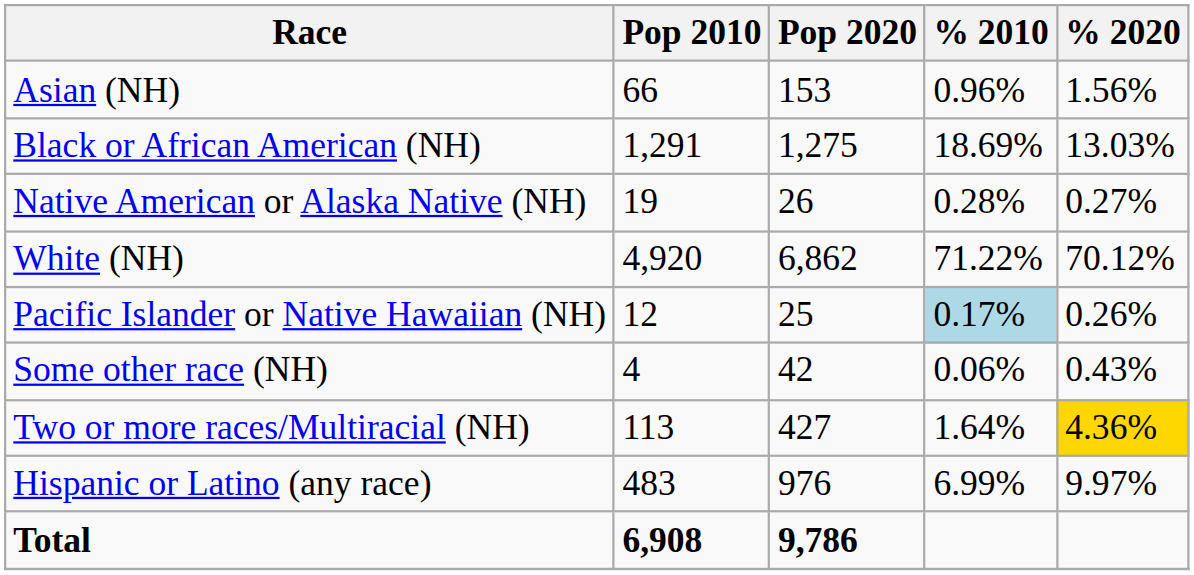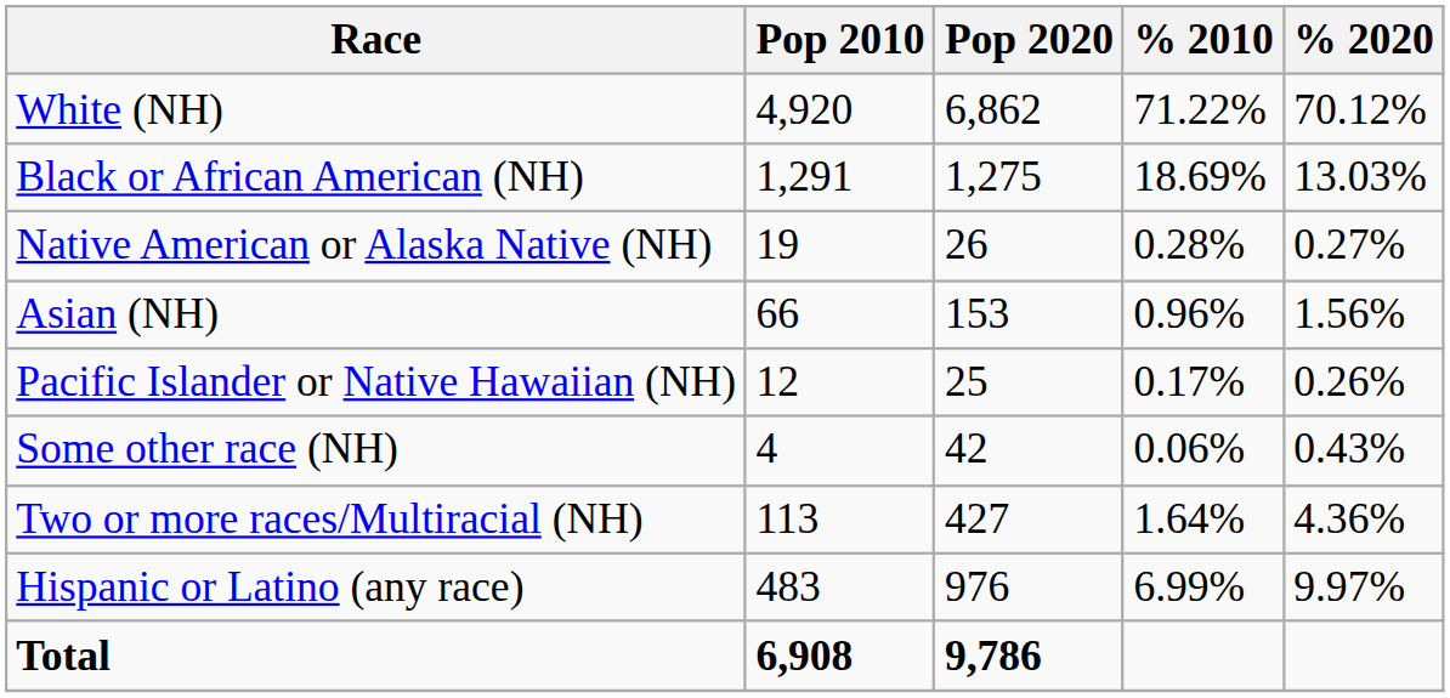 <table class="wikitable">
 <tr>
 <th>Race</th>
 <th>Pop 2010</th>
 <th>Pop 2020</th>
 <th>% 2010</th>
 <th>% 2020</th>
 </tr>
 <tr>
-<td><a href='#'>Asian</a> (NH)</td>
-<td>66</td>
-<td>153</td>
-<td>0.96%</td>
-<td>1.56%</td>
+<td><a href='#'>White</a> (NH)</td>
+<td>4,920</td>
+<td>6,862</td>
+<td>71.22%</td>
+<td>70.12%</td>
 </tr>
 <tr>
 <td><a href='#'>Black or African American</a> (NH)</td>
 <td>1,291</td>
 <td>1,275</td>
 <td>18.69%</td>
 <td>13.03%</td>
 </tr>
 <tr>
 <td><a href='#'>Native American</a> or <a href='#'>Alaska Native</a> (NH)</td>
 <td>19</td>
 <td>26</td>
 <td>0.28%</td>
 <td>0.27%</td>
 </tr>
 <tr>
-<td><a href='#'>White</a> (NH)</td>
-<td>4,920</td>
-<td>6,862</td>
-<td>71.22%</td>
-<td>70.12%</td>
+<td><a href='#'>Asian</a> (NH)</td>
+<td>66</td>
+<td>153</td>
+<td>0.96%</td>
+<td>1.56%</td>
 </tr>
 <tr>
 <td><a href='#'>Pacific Islander</a> or <a href='#'>Native Hawaiian</a> (NH)</td>
 <td>12</td>
 <td>25</td>
-<td style="background: lightblue;">0.17%</td>
+<td>0.17%</td>
 <td>0.26%</td>
 </tr>
 <tr>
 <td><a href='#'>Some other race</a> (NH)</td>
 <td>4</td>
 <td>42</td>
 <td>0.06%</td>
 <td>0.43%</td>
 </tr>
 <tr>
 <td><a href='#'>Two or more races/Multiracial</a> (NH)</td>
 <td>113</td>
 <td>427</td>
 <td>1.64%</td>
-<td style="background: gold;">4.36%</td>
+<td>4.36%</td>
 </tr>
 <tr>
 <td><a href='#'>Hispanic or Latino</a> (any race)</td>
 <td>483</td>
 <td>976</td>
 <td>6.99%</td>
 <td>9.97%</td>
 </tr>
 <tr>
 <td><strong>Total</strong></td>
 <td><strong>6,908</strong></td>
 <td><strong>9,786</strong></td>
 <td></td>
 <td></td>
 </tr>
 <tr>
 </tr>
 </table>
